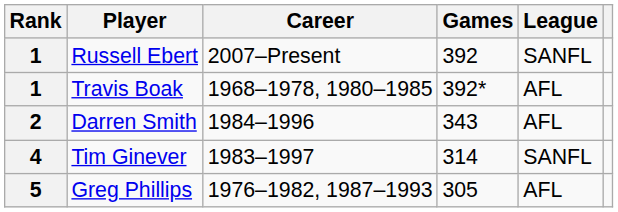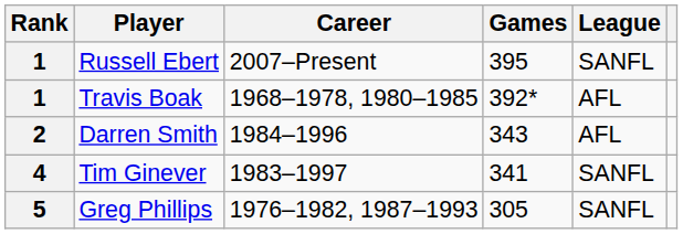 <table class="wikitable">
 <tr>
 <th>Rank</th>
 <th>Player</th>
 <th>Career</th>
 <th>Games</th>
 <th>League</th>
 <th></th>
 </tr>
 <tr>
 <th>1</th>
 <td><a href='#'>Russell Ebert</a></td>
 <td>2007–Present</td>
-<td>392</td>
+<td>395</td>
 <td>SANFL</td>
 <td></td>
 </tr>
 <tr>
 <th>1</th>
 <td><a href='#'>Travis Boak</a></td>
 <td>1968–1978, 1980–1985</td>
 <td>392*</td>
 <td>AFL</td>
 <td></td>
 </tr>
 <tr>
 <th>2</th>
 <td><a href='#'>Darren Smith</a></td>
 <td>1984–1996</td>
 <td>343</td>
 <td>AFL</td>
 <td></td>
 </tr>
 <tr>
 <th>4</th>
 <td><a href='#'>Tim Ginever</a></td>
 <td>1983–1997</td>
-<td>314</td>
+<td>341</td>
 <td>SANFL</td>
 <td></td>
 </tr>
 <tr>
 <th>5</th>
 <td><a href='#'>Greg Phillips</a></td>
 <td>1976–1982, 1987–1993</td>
 <td>305</td>
-<td>AFL</td>
+<td>SANFL</td>
 <td></td>
 </tr>
 </table>
